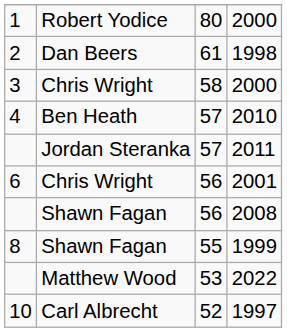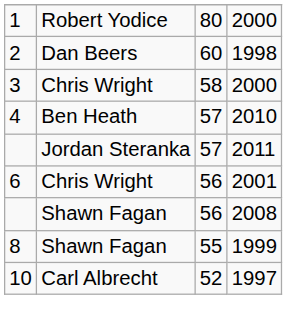 <table class="wikitable">
 <tr>
 </tr>
 <tr>
 <td>1</td>
 <td>Robert Yodice</td>
 <td>80</td>
 <td>2000</td>
 </tr>
 <tr>
 <td>2</td>
 <td>Dan Beers</td>
-<td>61</td>
+<td>60</td>
 <td>1998</td>
 </tr>
 <tr>
 <td>3</td>
 <td>Chris Wright</td>
 <td>58</td>
 <td>2000</td>
 </tr>
 <tr>
 <td>4</td>
 <td>Ben Heath</td>
 <td>57</td>
 <td>2010</td>
 </tr>
 <tr>
 <td></td>
 <td>Jordan Steranka</td>
 <td>57</td>
 <td>2011</td>
 </tr>
 <tr>
 <td>6</td>
 <td>Chris Wright</td>
 <td>56</td>
 <td>2001</td>
 </tr>
 <tr>
 <td></td>
 <td>Shawn Fagan</td>
 <td>56</td>
 <td>2008</td>
 </tr>
 <tr>
 <td>8</td>
 <td>Shawn Fagan</td>
 <td>55</td>
 <td>1999</td>
 </tr>
 <tr>
-<td></td>
-<td>Matthew Wood</td>
-<td>53</td>
-<td>2022</td>
-</tr>
-<tr>
 <td>10</td>
 <td>Carl Albrecht</td>
 <td>52</td>
 <td>1997</td>
 </tr>
 </table>
